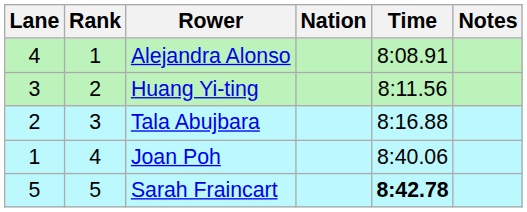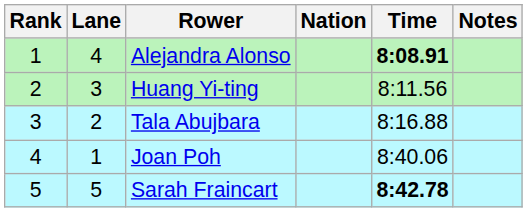 <table class="wikitable sortable" style="text-align:center">
 <tr>
+<th>Rank</th>
 <th>Lane</th>
-<th>Rank</th>
 <th>Rower</th>
 <th>Nation</th>
 <th>Time</th>
 <th>Notes</th>
 </tr>
 <tr bgcolor=bbf3bb>
+<td>1</td>
 <td>4</td>
-<td>1</td>
 <td align=left><a href='#'>Alejandra Alonso</a></td>
 <td align=left></td>
-<td>8:08.91</td>
+<td><strong>8:08.91</strong></td>
 <td></td>
 </tr>
 <tr bgcolor=bbf3bb>
+<td>2</td>
 <td>3</td>
-<td>2</td>
 <td align=left><a href='#'>Huang Yi-ting</a></td>
 <td align=left></td>
 <td>8:11.56</td>
 <td></td>
 </tr>
 <tr bgcolor=bbf9ff>
+<td>3</td>
 <td>2</td>
-<td>3</td>
 <td align=left><a href='#'>Tala Abujbara</a></td>
 <td align=left></td>
 <td>8:16.88</td>
 <td></td>
 </tr>
 <tr bgcolor=bbf9ff>
+<td>4</td>
 <td>1</td>
-<td>4</td>
 <td align=left><a href='#'>Joan Poh</a></td>
 <td align=left></td>
 <td>8:40.06</td>
 <td></td>
 </tr>
 <tr bgcolor=bbf9ff>
 <td>5</td>
 <td>5</td>
 <td align=left><a href='#'>Sarah Fraincart</a></td>
 <td align=left></td>
 <td><strong>8:42.78</strong></td>
 <td></td>
 </tr>
 </table>
